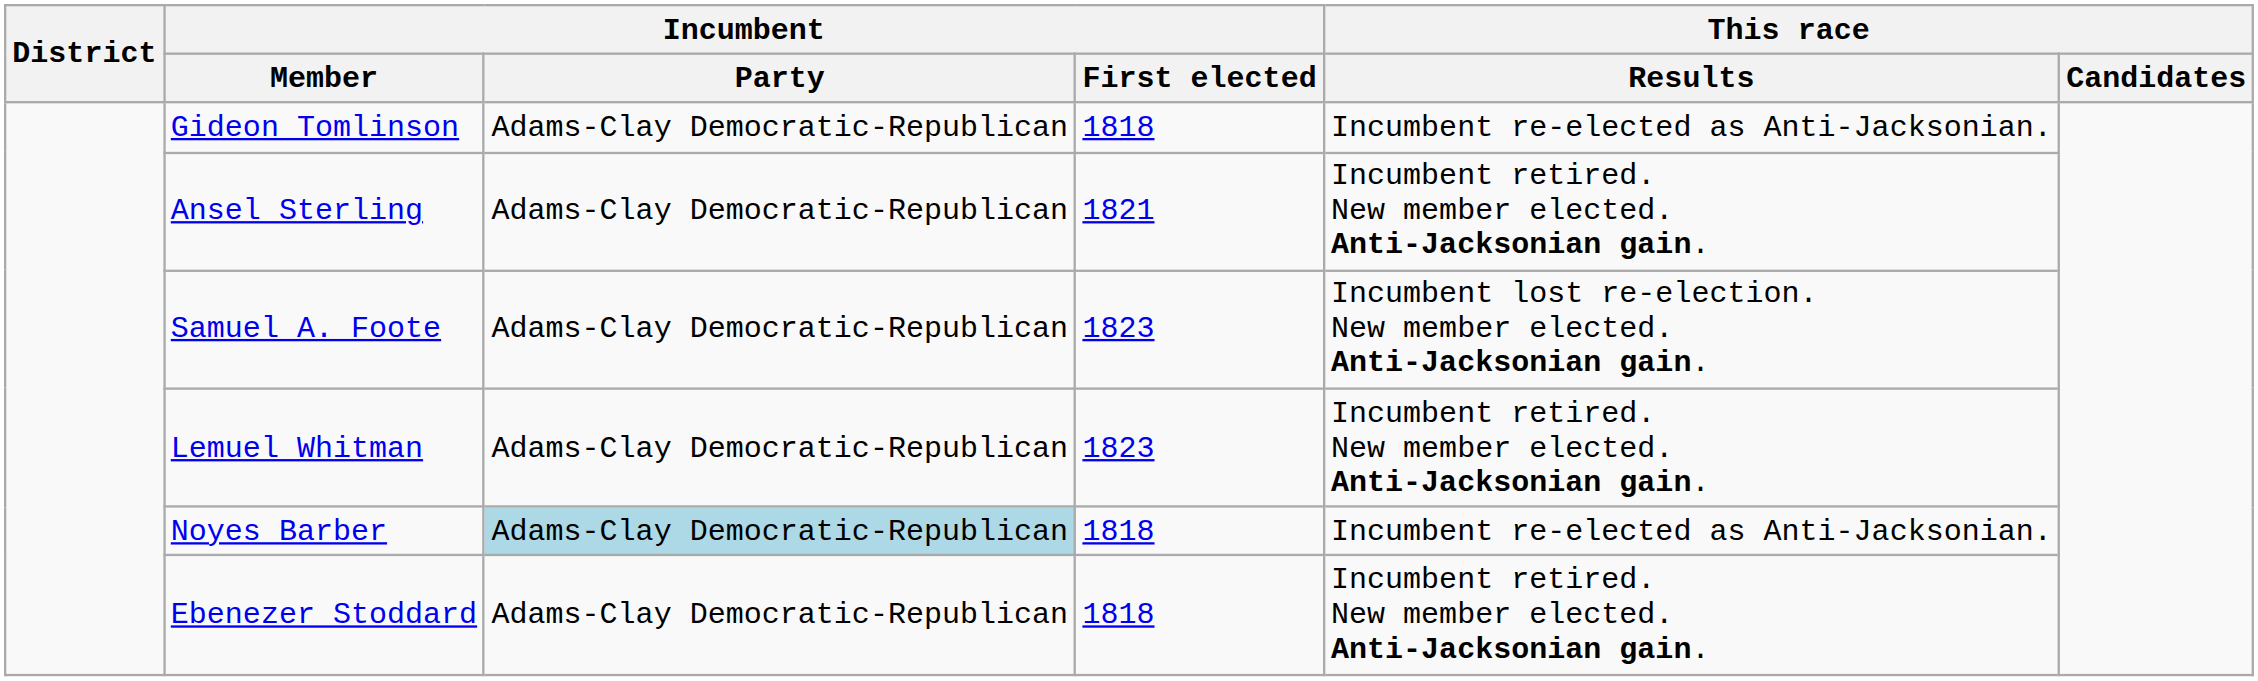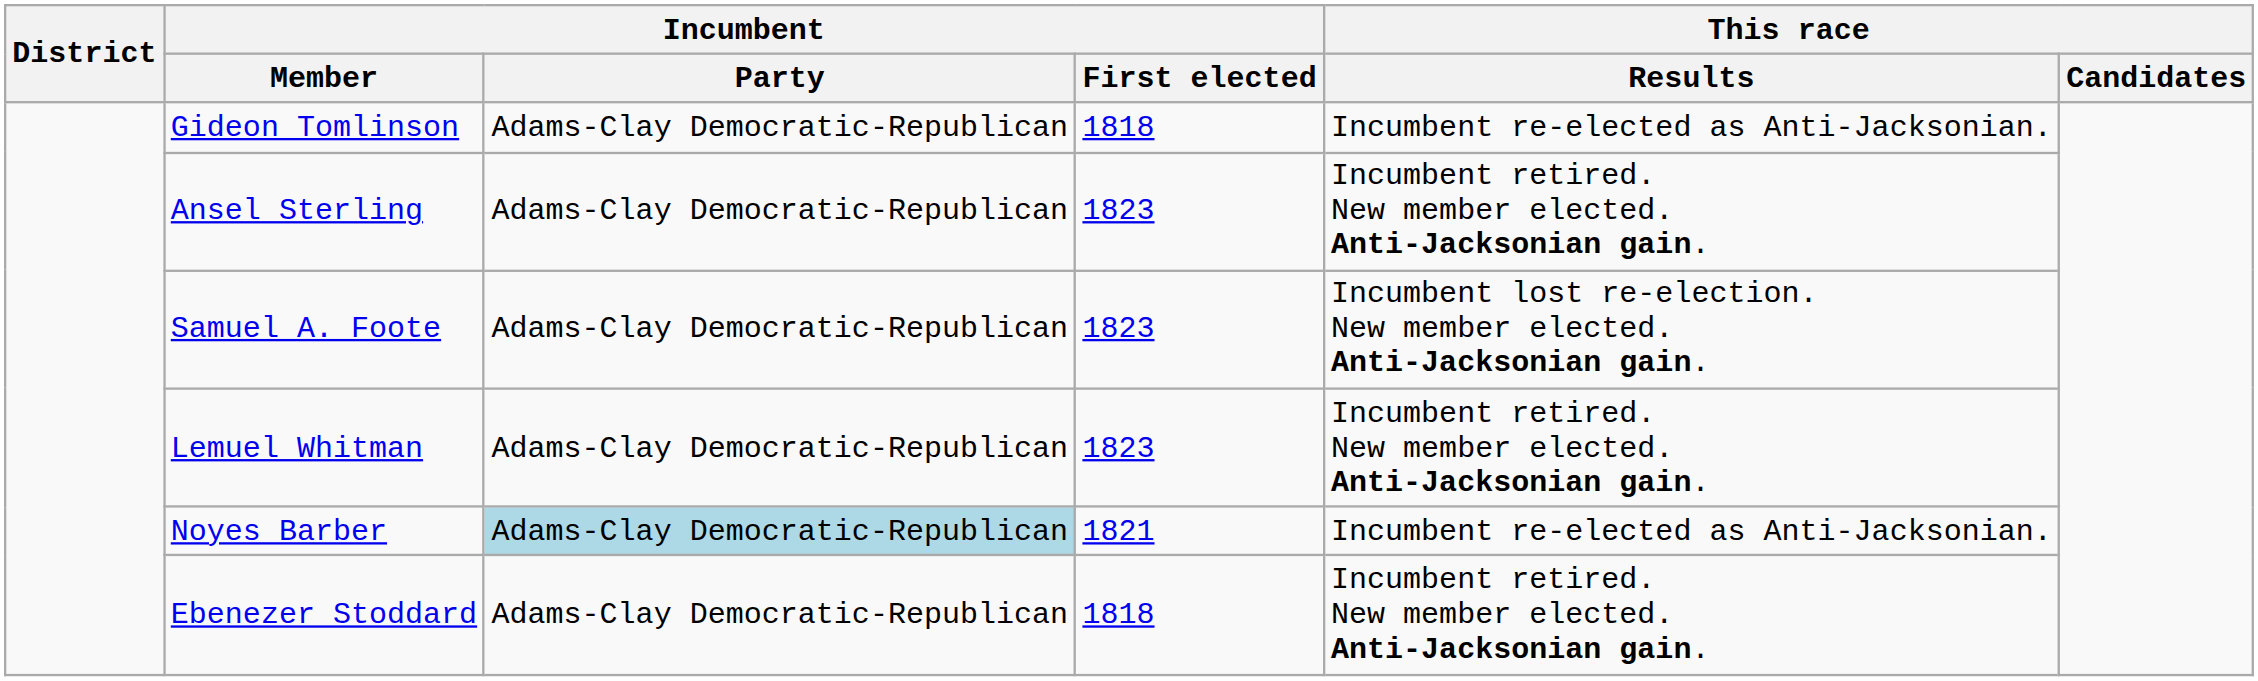 <table class=wikitable>
 <tr>
 <th rowspan=2>District</th>
 <th colspan=3>Incumbent</th>
 <th colspan=2>This race</th>
 </tr>
 <tr>
 <th>Member</th>
 <th>Party</th>
 <th>First elected</th>
 <th>Results</th>
 <th>Candidates</th>
 </tr>
 <tr>
 <td rowspan=6><br></td>
 <td><a href='#'>Gideon Tomlinson</a></td>
 <td>Adams-Clay Democratic-Republican</td>
 <td><a href='#'>1818</a></td>
 <td>Incumbent re-elected as Anti-Jacksonian.</td>
 <td nowrap rowspan=6></td>
 </tr>
 <tr>
 <td><a href='#'>Ansel Sterling</a></td>
 <td>Adams-Clay Democratic-Republican</td>
-<td><a href='#'>1821</a></td>
+<td><a href='#'>1823</a></td>
 <td>Incumbent retired.<br>New member elected.<br><strong>Anti-Jacksonian gain</strong>.</td>
 </tr>
 <tr>
 <td><a href='#'>Samuel A. Foote</a></td>
 <td>Adams-Clay Democratic-Republican</td>
 <td><a href='#'>1823</a></td>
 <td>Incumbent lost re-election.<br>New member elected.<br><strong>Anti-Jacksonian gain</strong>.</td>
 </tr>
 <tr>
 <td><a href='#'>Lemuel Whitman</a></td>
 <td>Adams-Clay Democratic-Republican</td>
 <td><a href='#'>1823</a></td>
 <td>Incumbent retired.<br>New member elected.<br><strong>Anti-Jacksonian gain</strong>.</td>
 </tr>
 <tr>
 <td><a href='#'>Noyes Barber</a></td>
 <td style="background: lightblue;">Adams-Clay Democratic-Republican</td>
-<td><a href='#'>1818</a></td>
+<td><a href='#'>1821</a></td>
 <td>Incumbent re-elected as Anti-Jacksonian.</td>
 </tr>
 <tr>
 <td><a href='#'>Ebenezer Stoddard</a></td>
 <td>Adams-Clay Democratic-Republican</td>
 <td><a href='#'>1818</a></td>
 <td>Incumbent retired.<br>New member elected.<br><strong>Anti-Jacksonian gain</strong>.</td>
 </tr>
 </table>
